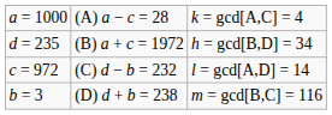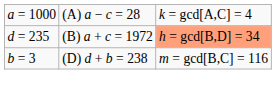 <table class="wikitable">
 <tr>
 <td><em>a</em> = 1000</td>
 <td>(A) <em>a</em> − <em>c</em> = 28</td>
 <td><em>k</em> = gcd[A,C] = 4</td>
 </tr>
 <tr>
 <td><em>d</em> = 235</td>
 <td>(B) <em>a</em> + <em>c</em> = 1972</td>
-<td><em>h</em> = gcd[B,D] = 34</td>
-</tr>
-<tr>
-<td><em>c</em> = 972</td>
-<td>(C) <em>d</em> − <em>b</em> = 232</td>
-<td><em>l</em> = gcd[A,D] = 14</td>
+<td style="background: lightsalmon;"><em>h</em> = gcd[B,D] = 34</td>
 </tr>
 <tr>
 <td><em>b</em> = 3</td>
 <td>(D) <em>d</em> + <em>b</em> = 238</td>
 <td><em>m</em> = gcd[B,C] = 116</td>
 </tr>
 </table>
